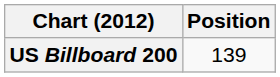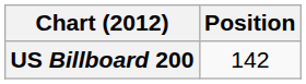 <table class="wikitable plainrowheaders" style="text-align:center">
 <tr>
 <th scope="col">Chart (2012)</th>
 <th scope="col">Position</th>
 </tr>
 <tr>
 <th scope="row">US <em>Billboard</em> 200</th>
-<td>139</td>
+<td>142</td>
 </tr>
 </table>
